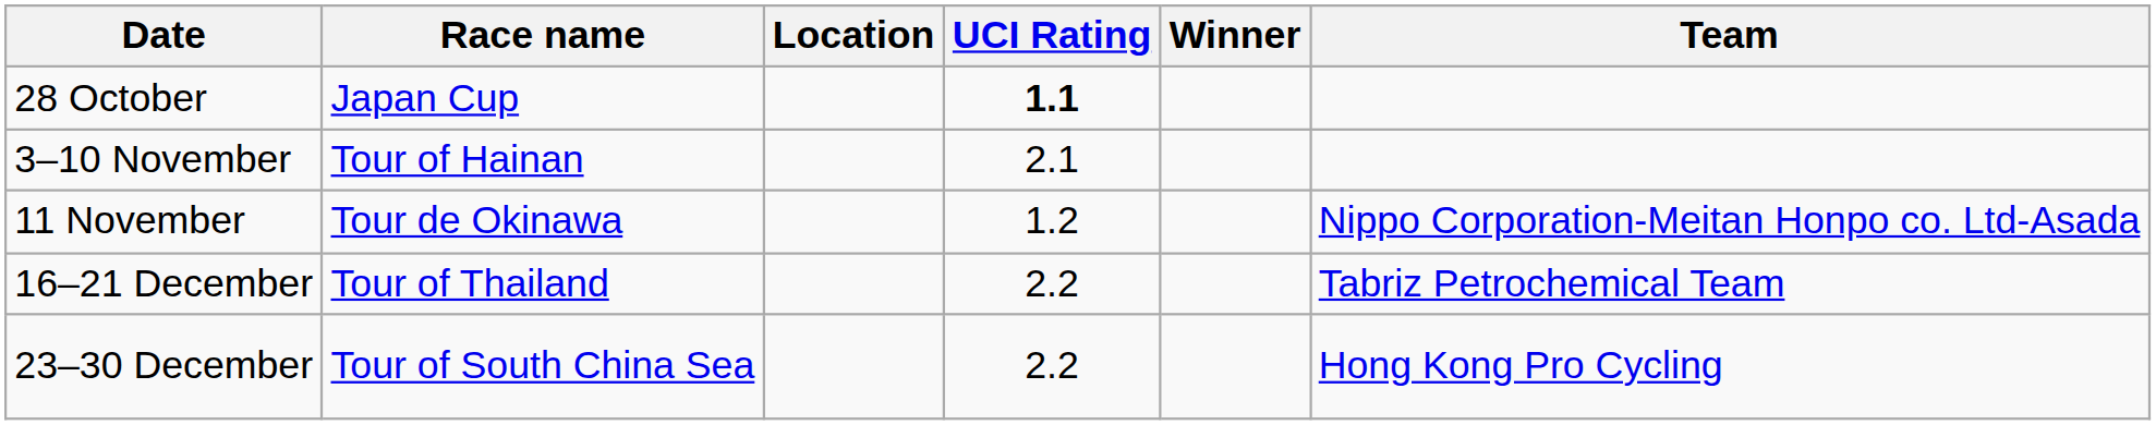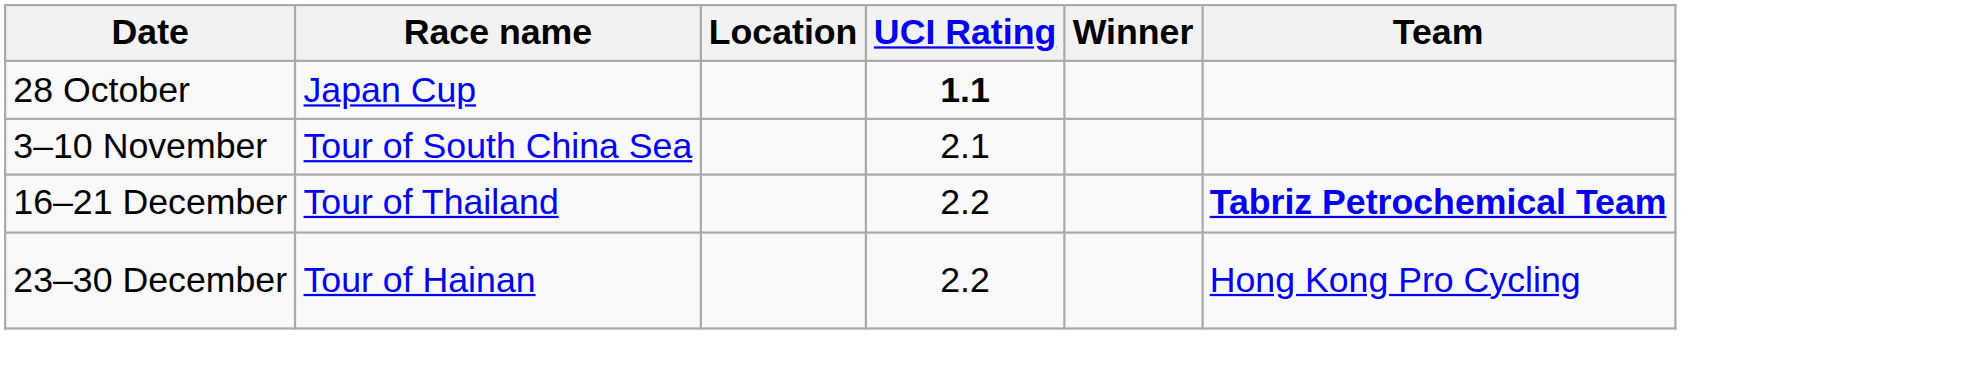 <table class="wikitable sortable">
 <tr>
 <th>Date</th>
 <th>Race name</th>
 <th>Location</th>
 <th><a href='#'>UCI Rating</a></th>
 <th>Winner</th>
 <th>Team</th>
 </tr>
 <tr>
 <td>28 October</td>
 <td><a href='#'>Japan Cup</a></td>
 <td></td>
 <td align=center><strong>1.1</strong></td>
 <td></td>
 <td></td>
 </tr>
 <tr>
 <td>3–10 November</td>
-<td><a href='#'>Tour of Hainan</a></td>
+<td><a href='#'>Tour of South China Sea</a></td>
 <td></td>
 <td align=center>2.1</td>
 <td></td>
 <td></td>
-</tr>
-<tr>
-<td>11 November</td>
-<td><a href='#'>Tour de Okinawa</a></td>
-<td></td>
-<td align=center>1.2</td>
-<td></td>
-<td><a href='#'>Nippo Corporation-Meitan Honpo co. Ltd-Asada</a></td>
 </tr>
 <tr>
 <td>16–21 December</td>
 <td><a href='#'>Tour of Thailand</a></td>
 <td></td>
 <td align=center>2.2</td>
 <td></td>
-<td><a href='#'>Tabriz Petrochemical Team</a></td>
+<td><strong><a href='#'>Tabriz Petrochemical Team</a></strong></td>
 </tr>
 <tr>
 <td>23–30 December</td>
-<td><a href='#'>Tour of South China Sea</a></td>
+<td><a href='#'>Tour of Hainan</a></td>
 <td><br><br></td>
 <td align=center>2.2</td>
 <td></td>
 <td><a href='#'>Hong Kong Pro Cycling</a></td>
 </tr>
 </table>
